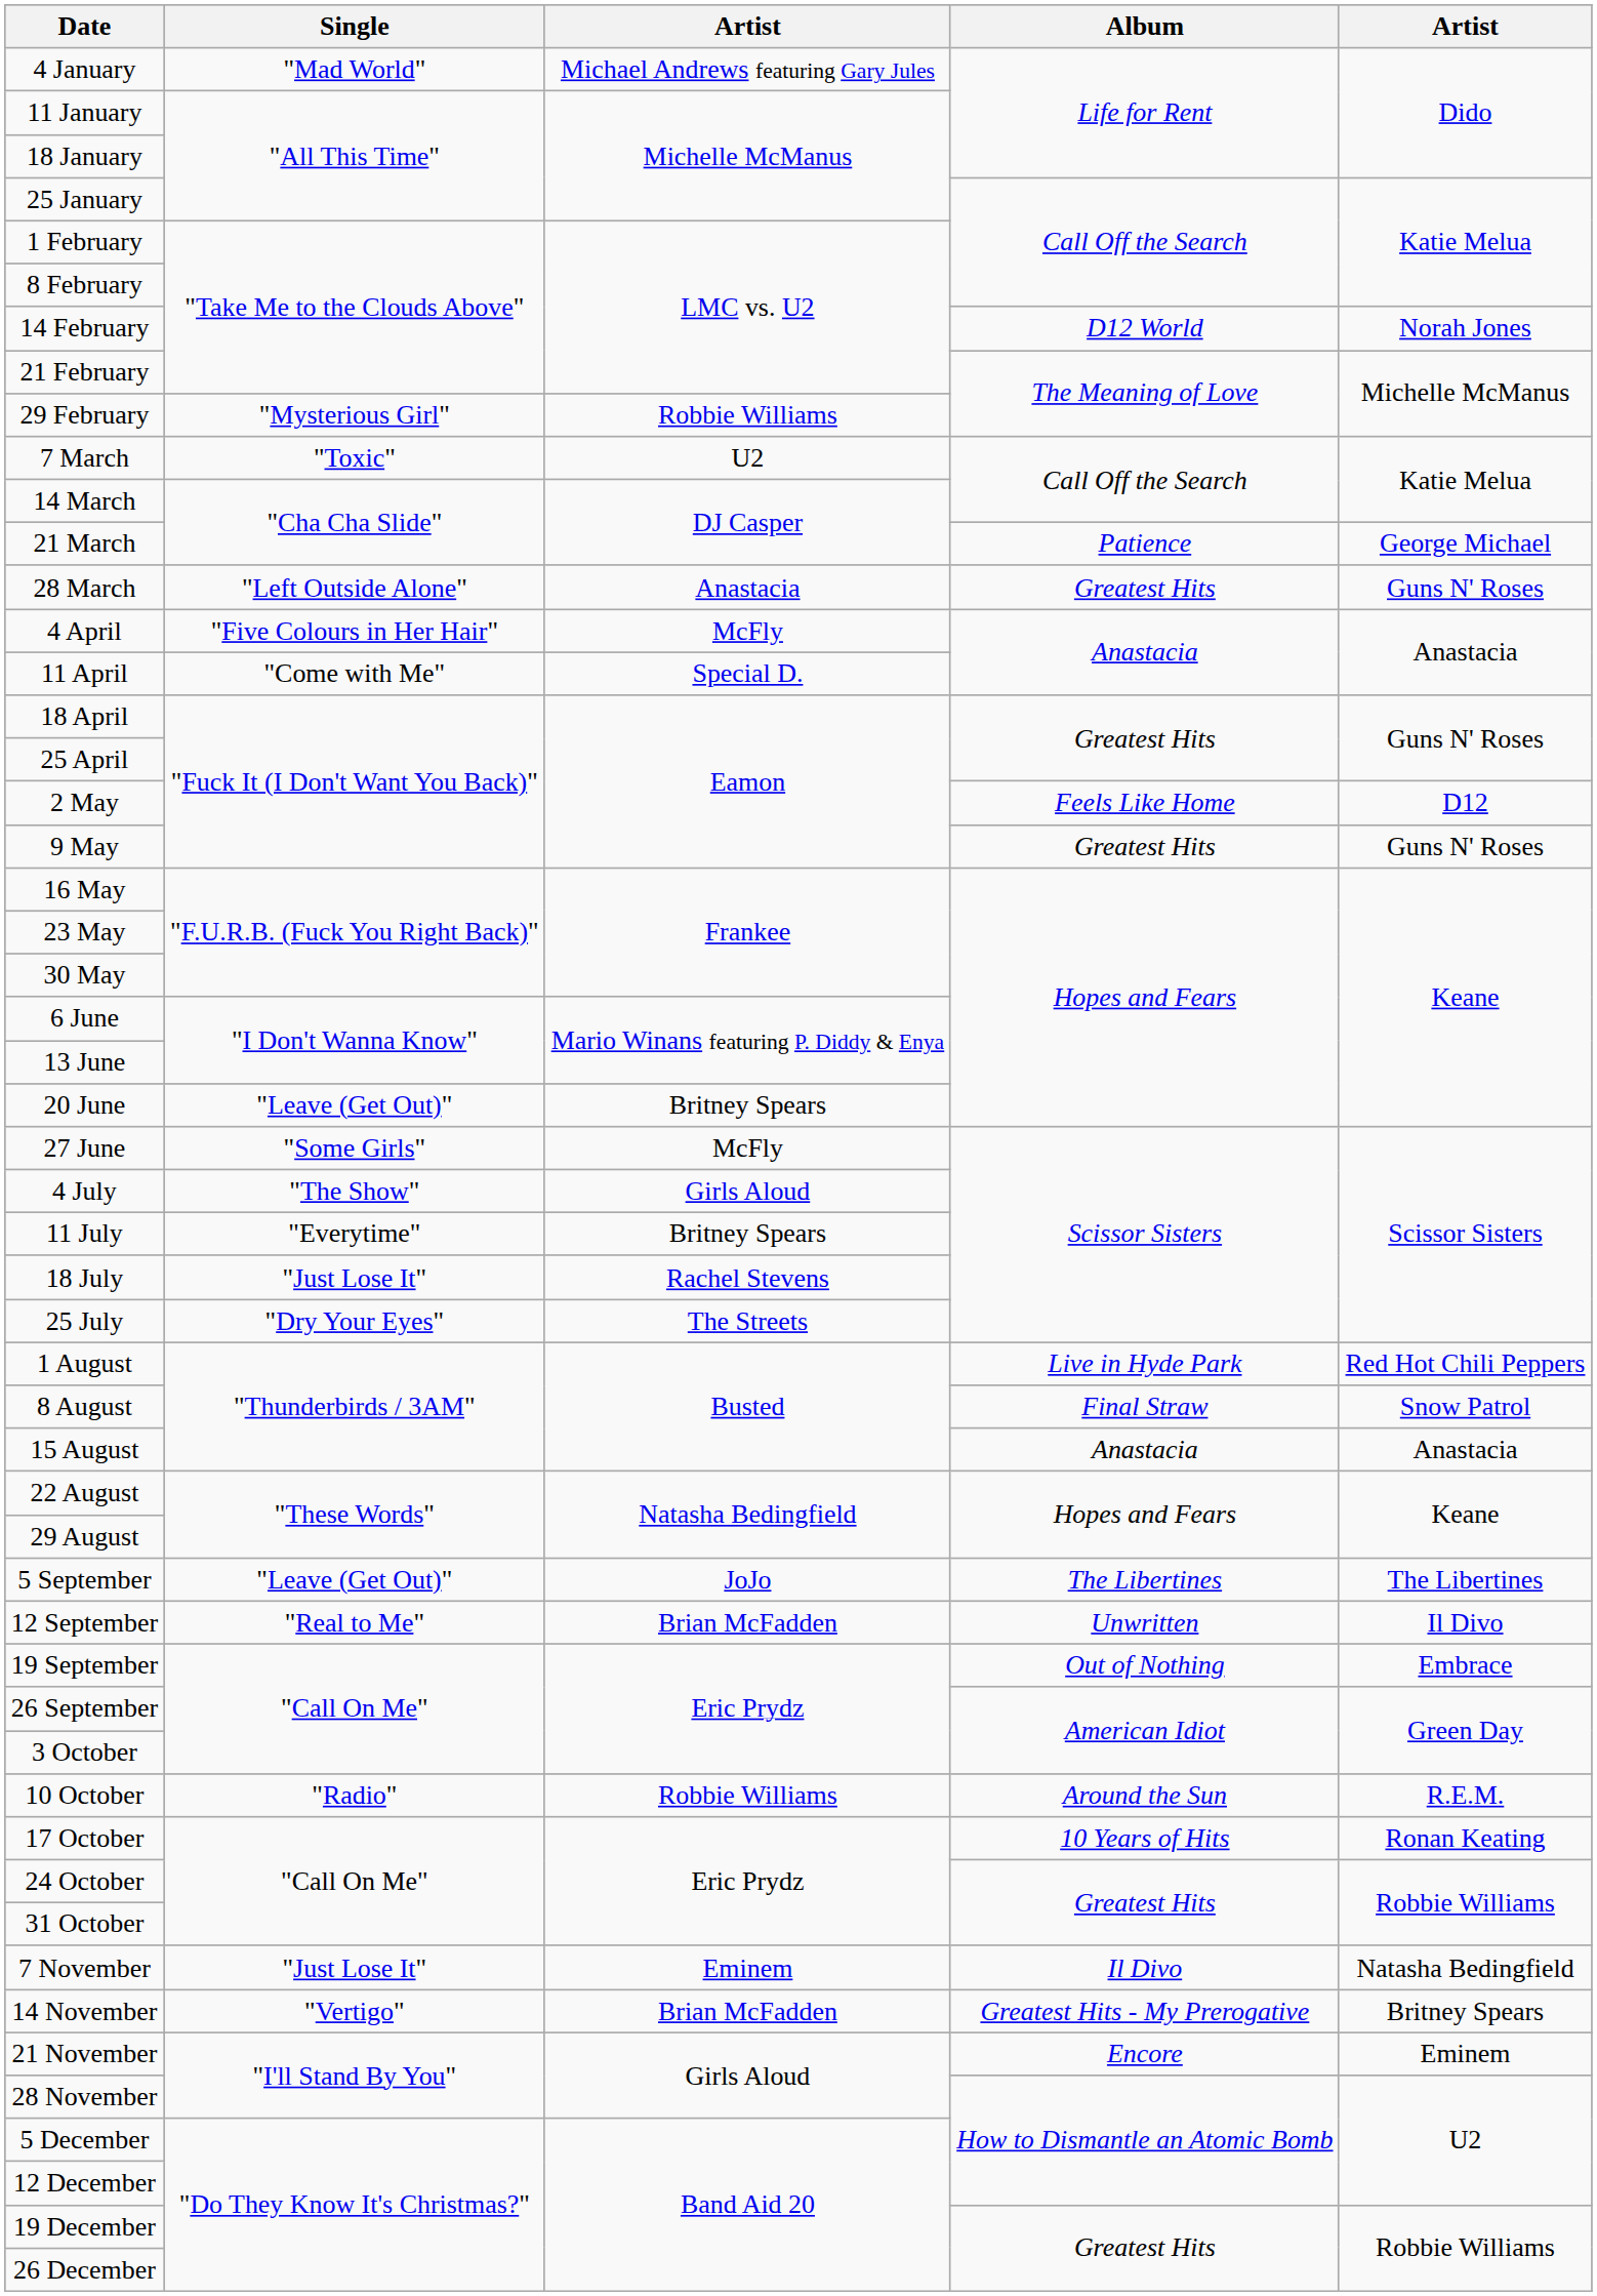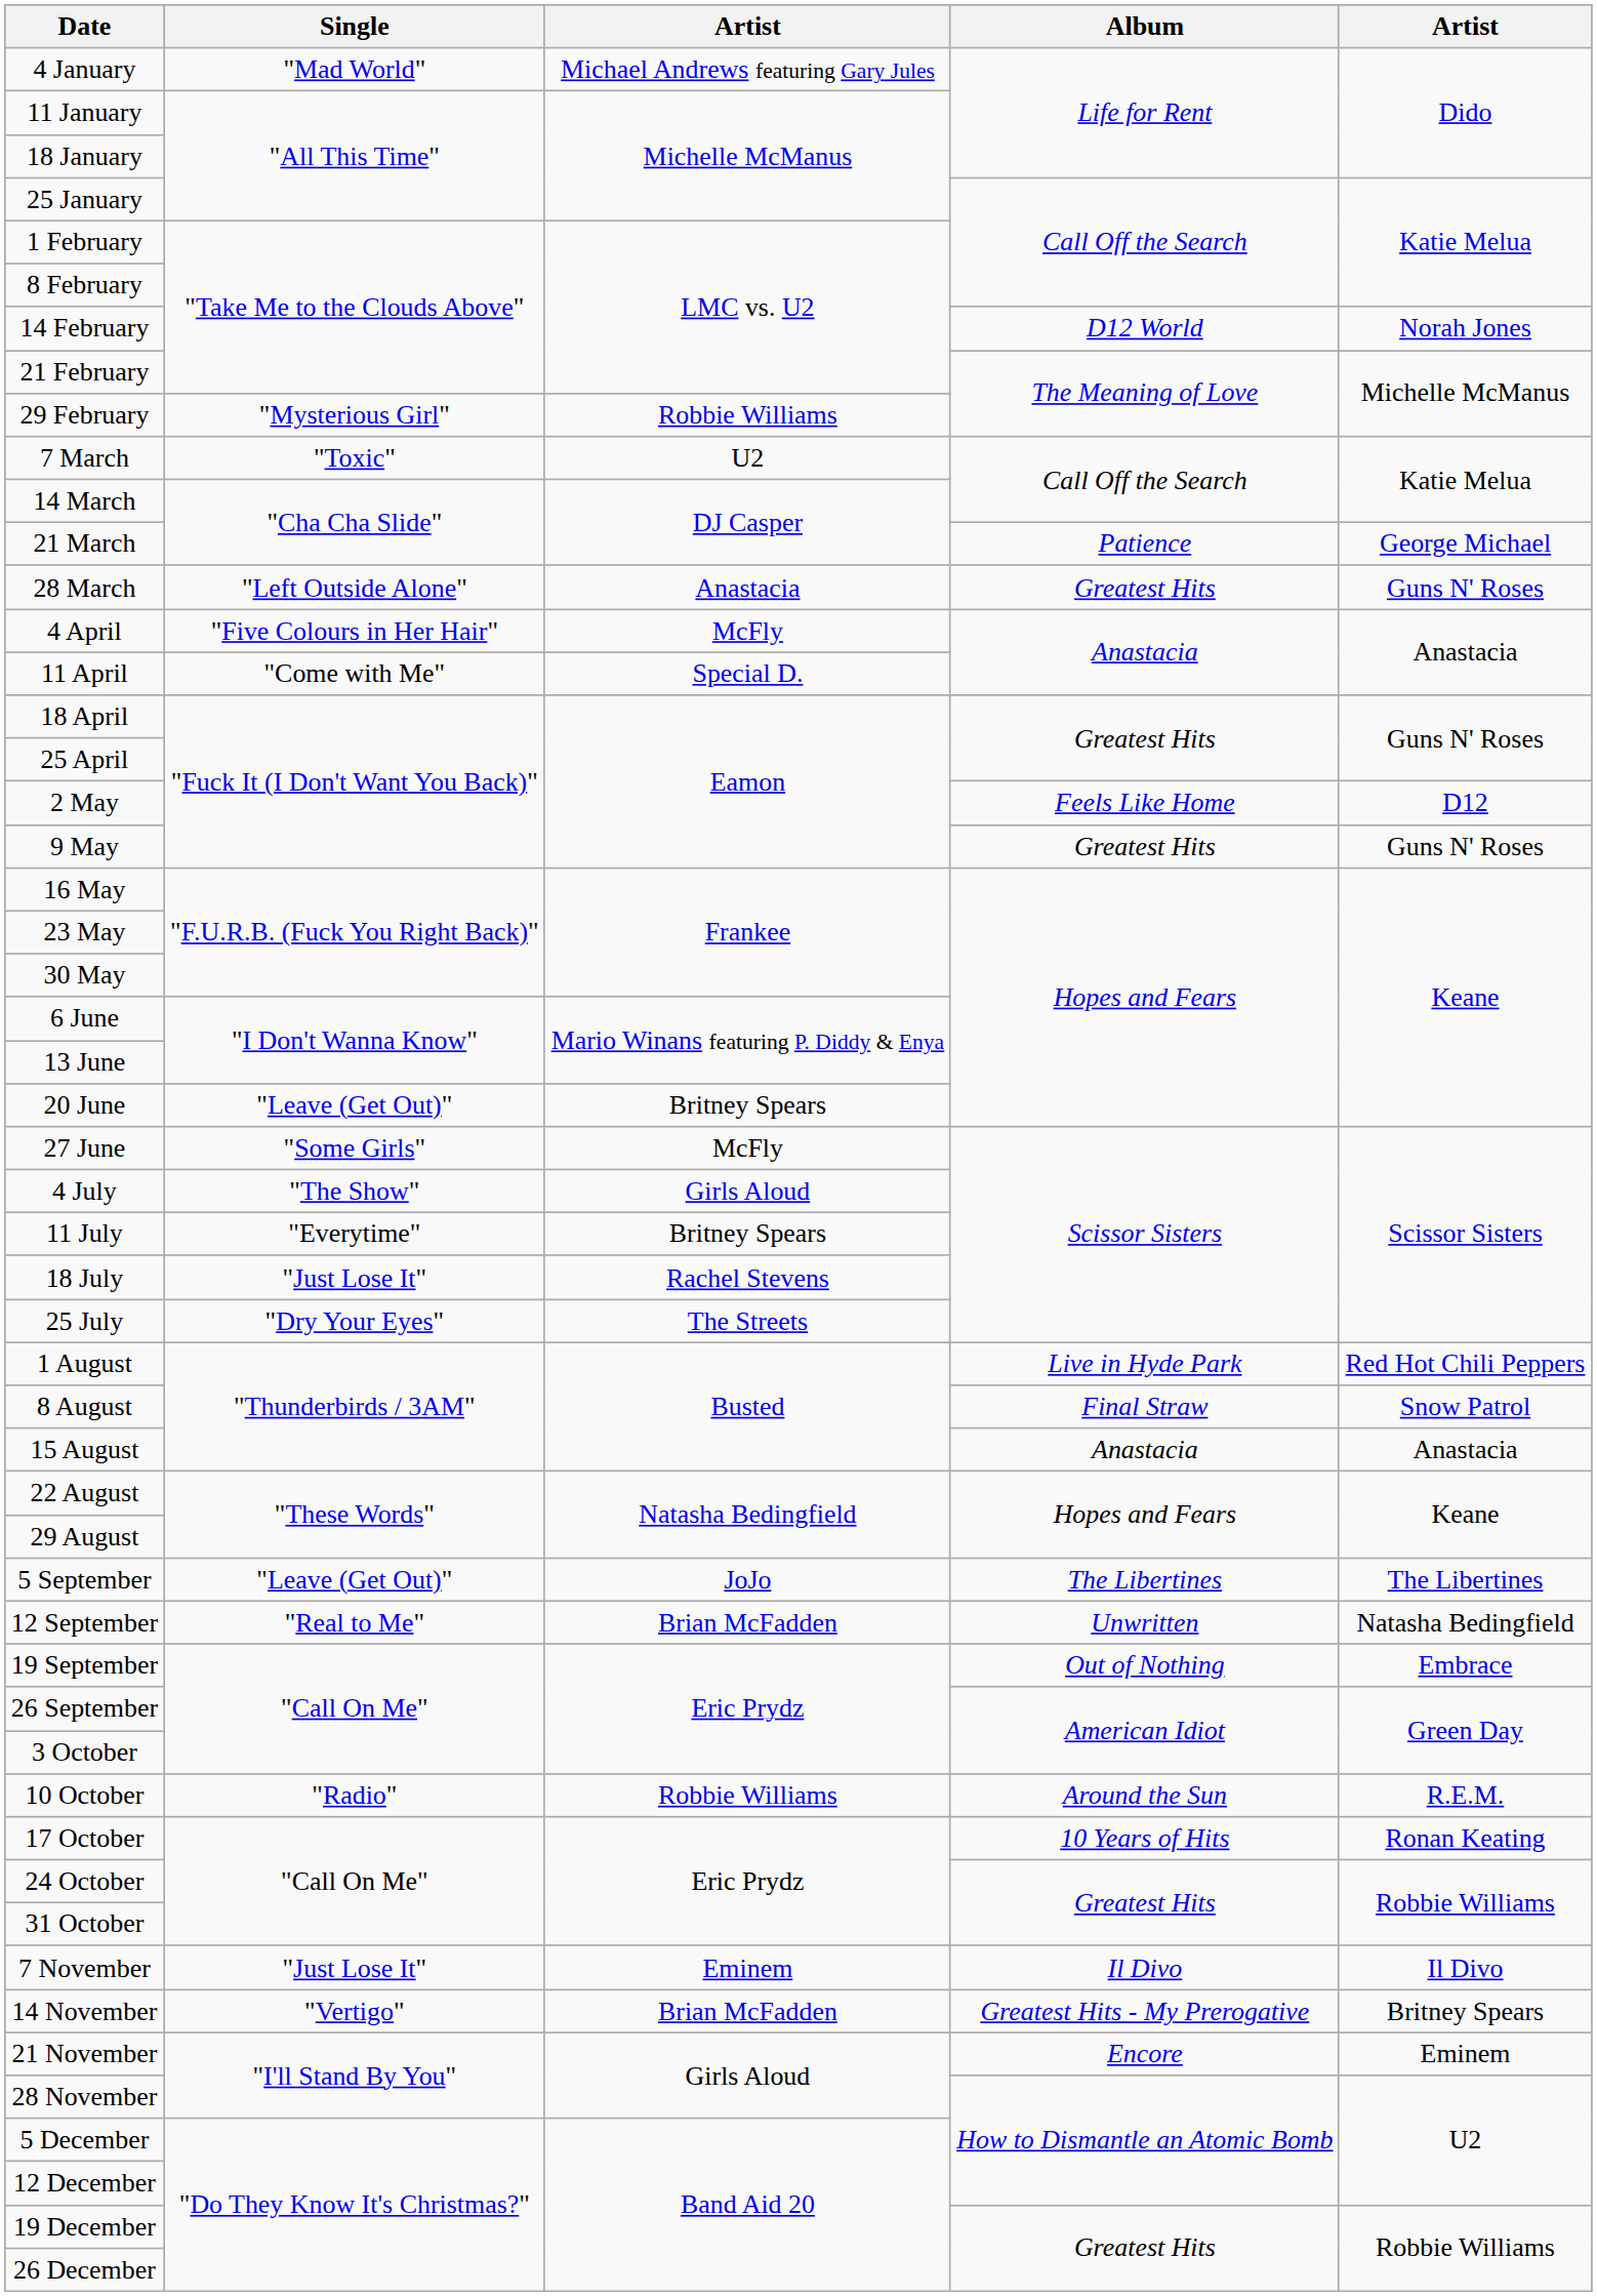 <table class="wikitable" style="font-size:97%; text-align:center;">
 <tr>
 <th>Date</th>
 <th>Single</th>
 <th>Artist</th>
 <th>Album</th>
 <th>Artist</th>
 </tr>
 <tr>
 <td>4 January</td>
 <td>"<a href='#'>Mad World</a>"</td>
 <td><a href='#'>Michael Andrews</a> <small> featuring <a href='#'>Gary Jules</a> </small></td>
 <td rowspan="3"><em><a href='#'>Life for Rent</a></em></td>
 <td rowspan="3"><a href='#'>Dido</a></td>
 </tr>
 <tr>
 <td>11 January</td>
 <td rowspan="3">"<a href='#'>All This Time</a>"</td>
 <td rowspan="3"><a href='#'>Michelle McManus</a></td>
 </tr>
 <tr>
 <td>18 January</td>
 </tr>
 <tr>
 <td>25 January</td>
 <td rowspan="3"><em><a href='#'>Call Off the Search</a></em></td>
 <td rowspan="3"><a href='#'>Katie Melua</a></td>
 </tr>
 <tr>
 <td>1 February</td>
 <td rowspan="4">"<a href='#'>Take Me to the Clouds Above</a>"</td>
 <td rowspan="4"><a href='#'>LMC</a> vs. <a href='#'>U2</a></td>
 </tr>
 <tr>
 <td>8 February</td>
 </tr>
 <tr>
 <td>14 February</td>
 <td><em><a href='#'>D12 World</a></em></td>
 <td><a href='#'>Norah Jones</a></td>
 </tr>
 <tr>
 <td>21 February</td>
 <td rowspan="2"><em><a href='#'>The Meaning of Love</a></em></td>
 <td rowspan="2">Michelle McManus</td>
 </tr>
 <tr>
 <td>29 February</td>
 <td>"<a href='#'>Mysterious Girl</a>"</td>
 <td><a href='#'>Robbie Williams</a></td>
 </tr>
 <tr>
 <td>7 March</td>
 <td>"<a href='#'>Toxic</a>"</td>
 <td>U2</td>
 <td rowspan="2"><em>Call Off the Search</em></td>
 <td rowspan="2">Katie Melua</td>
 </tr>
 <tr>
 <td>14 March</td>
 <td rowspan="2">"<a href='#'>Cha Cha Slide</a>"</td>
 <td rowspan="2"><a href='#'>DJ Casper</a></td>
 </tr>
 <tr>
 <td>21 March</td>
 <td><em><a href='#'>Patience</a></em></td>
 <td><a href='#'>George Michael</a></td>
 </tr>
 <tr>
 <td>28 March</td>
 <td>"<a href='#'>Left Outside Alone</a>"</td>
 <td><a href='#'>Anastacia</a></td>
 <td><em><a href='#'>Greatest Hits</a></em></td>
 <td><a href='#'>Guns N' Roses</a></td>
 </tr>
 <tr>
 <td>4 April</td>
 <td>"<a href='#'>Five Colours in Her Hair</a>"</td>
 <td><a href='#'>McFly</a></td>
 <td rowspan="2"><em><a href='#'>Anastacia</a></em></td>
 <td rowspan="2">Anastacia</td>
 </tr>
 <tr>
 <td>11 April</td>
 <td>"Come with Me"</td>
 <td><a href='#'>Special D.</a></td>
 </tr>
 <tr>
 <td>18 April</td>
 <td rowspan="4">"<a href='#'>Fuck It (I Don't Want You Back)</a>"</td>
 <td rowspan="4"><a href='#'>Eamon</a></td>
 <td rowspan="2"><em>Greatest Hits</em></td>
 <td rowspan="2">Guns N' Roses</td>
 </tr>
 <tr>
 <td>25 April</td>
 </tr>
 <tr>
 <td>2 May</td>
 <td><em><a href='#'>Feels Like Home</a></em></td>
 <td><a href='#'>D12</a></td>
 </tr>
 <tr>
 <td>9 May</td>
 <td><em>Greatest Hits</em></td>
 <td>Guns N' Roses</td>
 </tr>
 <tr>
 <td>16 May</td>
 <td rowspan="3">"<a href='#'>F.U.R.B. (Fuck You Right Back)</a>"</td>
 <td rowspan="3"><a href='#'>Frankee</a></td>
 <td rowspan="6"><em><a href='#'>Hopes and Fears</a></em></td>
 <td rowspan="6"><a href='#'>Keane</a></td>
 </tr>
 <tr>
 <td>23 May</td>
 </tr>
 <tr>
 <td>30 May</td>
 </tr>
 <tr>
 <td>6 June</td>
 <td rowspan="2">"<a href='#'>I Don't Wanna Know</a>"</td>
 <td rowspan="2"><a href='#'>Mario Winans</a> <small> featuring <a href='#'>P. Diddy</a> & <a href='#'>Enya</a> </small></td>
 </tr>
 <tr>
 <td>13 June</td>
 </tr>
 <tr>
 <td>20 June</td>
 <td>"<a href='#'>Leave (Get Out)</a>"</td>
 <td>Britney Spears</td>
 </tr>
 <tr>
 <td>27 June</td>
 <td>"<a href='#'>Some Girls</a>"</td>
 <td>McFly</td>
 <td rowspan="5"><em><a href='#'>Scissor Sisters</a></em></td>
 <td rowspan="5"><a href='#'>Scissor Sisters</a></td>
 </tr>
 <tr>
 <td>4 July</td>
 <td>"<a href='#'>The Show</a>"</td>
 <td><a href='#'>Girls Aloud</a></td>
 </tr>
 <tr>
 <td>11 July</td>
 <td>"Everytime"</td>
 <td>Britney Spears</td>
 </tr>
 <tr>
 <td>18 July</td>
 <td>"<a href='#'>Just Lose It</a>"</td>
 <td><a href='#'>Rachel Stevens</a></td>
 </tr>
 <tr>
 <td>25 July</td>
 <td>"<a href='#'>Dry Your Eyes</a>"</td>
 <td><a href='#'>The Streets</a></td>
 </tr>
 <tr>
 <td>1 August</td>
 <td rowspan="3">"<a href='#'>Thunderbirds / 3AM</a>"</td>
 <td rowspan="3"><a href='#'>Busted</a></td>
 <td><em><a href='#'>Live in Hyde Park</a></em></td>
 <td><a href='#'>Red Hot Chili Peppers</a></td>
 </tr>
 <tr>
 <td>8 August</td>
 <td><em><a href='#'>Final Straw</a></em></td>
 <td><a href='#'>Snow Patrol</a></td>
 </tr>
 <tr>
 <td>15 August</td>
 <td><em>Anastacia</em></td>
 <td>Anastacia</td>
 </tr>
 <tr>
 <td>22 August</td>
 <td rowspan="2">"<a href='#'>These Words</a>"</td>
 <td rowspan="2"><a href='#'>Natasha Bedingfield</a></td>
 <td rowspan="2"><em>Hopes and Fears</em></td>
 <td rowspan="2">Keane</td>
 </tr>
 <tr>
 <td>29 August</td>
 </tr>
 <tr>
 <td>5 September</td>
 <td>"<a href='#'>Leave (Get Out)</a>"</td>
 <td><a href='#'>JoJo</a></td>
 <td><em><a href='#'>The Libertines</a></em></td>
 <td><a href='#'>The Libertines</a></td>
 </tr>
 <tr>
 <td>12 September</td>
 <td>"<a href='#'>Real to Me</a>"</td>
 <td><a href='#'>Brian McFadden</a></td>
 <td><em><a href='#'>Unwritten</a></em></td>
-<td><a href='#'>Il Divo</a></td>
+<td>Natasha Bedingfield</td>
 </tr>
 <tr>
 <td>19 September</td>
 <td rowspan="3">"<a href='#'>Call On Me</a>"</td>
 <td rowspan="3"><a href='#'>Eric Prydz</a></td>
 <td><em><a href='#'>Out of Nothing</a></em></td>
 <td><a href='#'>Embrace</a></td>
 </tr>
 <tr>
 <td>26 September</td>
 <td rowspan="2"><em><a href='#'>American Idiot</a></em></td>
 <td rowspan="2"><a href='#'>Green Day</a></td>
 </tr>
 <tr>
 <td>3 October</td>
 </tr>
 <tr>
 <td>10 October</td>
 <td>"<a href='#'>Radio</a>"</td>
 <td><a href='#'>Robbie Williams</a></td>
 <td><em><a href='#'>Around the Sun</a></em></td>
 <td><a href='#'>R.E.M.</a></td>
 </tr>
 <tr>
 <td>17 October</td>
 <td rowspan="3">"Call On Me"</td>
 <td rowspan="3">Eric Prydz</td>
 <td><em><a href='#'>10 Years of Hits</a></em></td>
 <td><a href='#'>Ronan Keating</a></td>
 </tr>
 <tr>
 <td>24 October</td>
 <td rowspan="2"><em><a href='#'>Greatest Hits</a></em></td>
 <td rowspan="2"><a href='#'>Robbie Williams</a></td>
 </tr>
 <tr>
 <td>31 October</td>
 </tr>
 <tr>
 <td>7 November</td>
 <td>"<a href='#'>Just Lose It</a>"</td>
 <td><a href='#'>Eminem</a></td>
 <td><em><a href='#'>Il Divo</a></em></td>
-<td>Natasha Bedingfield</td>
+<td><a href='#'>Il Divo</a></td>
 </tr>
 <tr>
 <td>14 November</td>
 <td>"<a href='#'>Vertigo</a>"</td>
 <td><a href='#'>Brian McFadden</a></td>
 <td><em><a href='#'>Greatest Hits - My Prerogative</a></em></td>
 <td>Britney Spears</td>
 </tr>
 <tr>
 <td>21 November</td>
 <td rowspan="2">"<a href='#'>I'll Stand By You</a>"</td>
 <td rowspan="2">Girls Aloud</td>
 <td><em><a href='#'>Encore</a></em></td>
 <td>Eminem</td>
 </tr>
 <tr>
 <td>28 November</td>
 <td rowspan="3"><em><a href='#'>How to Dismantle an Atomic Bomb</a></em></td>
 <td rowspan="3">U2</td>
 </tr>
 <tr>
 <td>5 December</td>
 <td rowspan="4">"<a href='#'>Do They Know It's Christmas?</a>"</td>
 <td rowspan="4"><a href='#'>Band Aid 20</a></td>
 </tr>
 <tr>
 <td>12 December</td>
 </tr>
 <tr>
 <td>19 December</td>
 <td rowspan="2"><em>Greatest Hits</em></td>
 <td rowspan="2">Robbie Williams</td>
 </tr>
 <tr>
 <td>26 December</td>
 </tr>
 </table>
